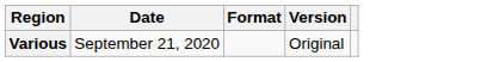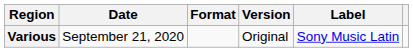 <table class="wikitable plainrowheaders">
 <tr>
 <th scope="col">Region</th>
 <th scope="col">Date</th>
 <th scope="col">Format</th>
 <th scope="col">Version</th>
+<th scope="col">Label</th>
 <th scope="col"></th>
 </tr>
 <tr>
 <th scope="row">Various</th>
 <td>September 21, 2020</td>
 <td></td>
 <td>Original</td>
+<td><a href='#'>Sony Music Latin</a></td>
 <td style="text-align:center"></td>
 </tr>
 </table>
